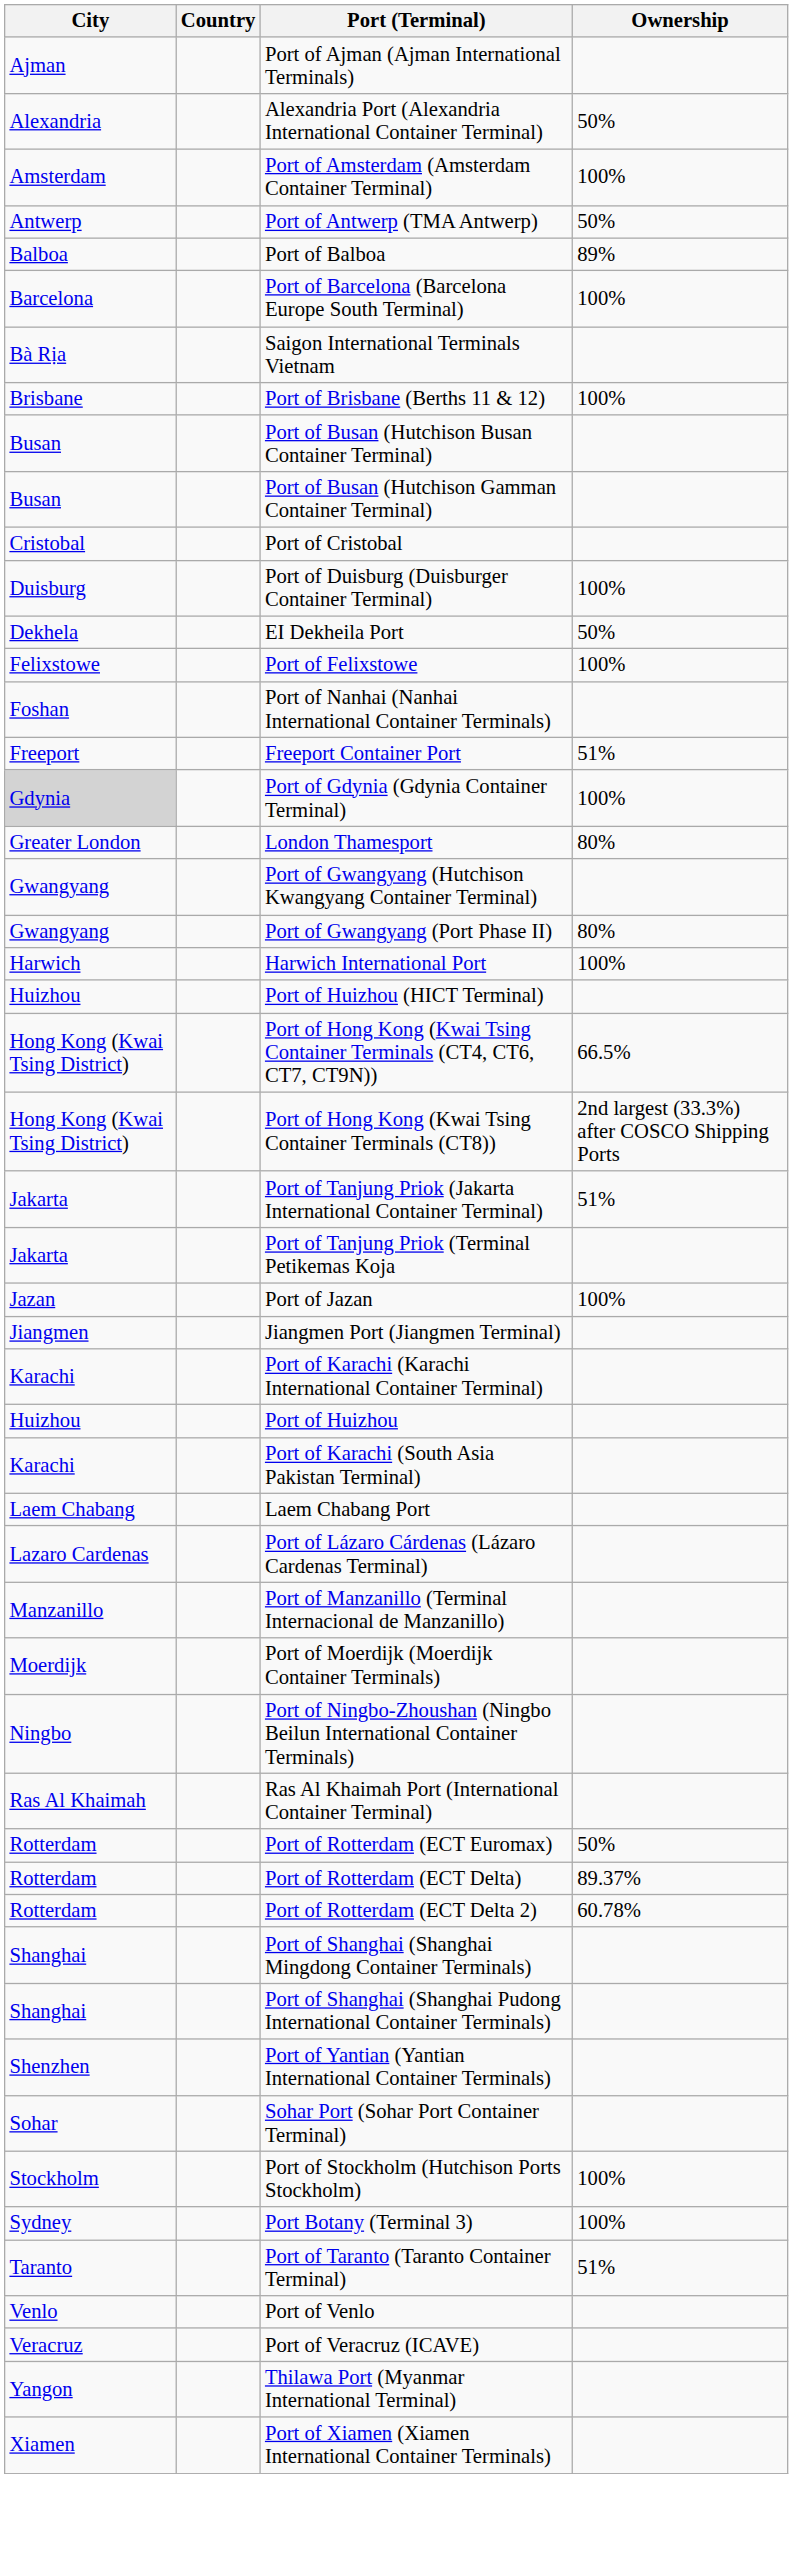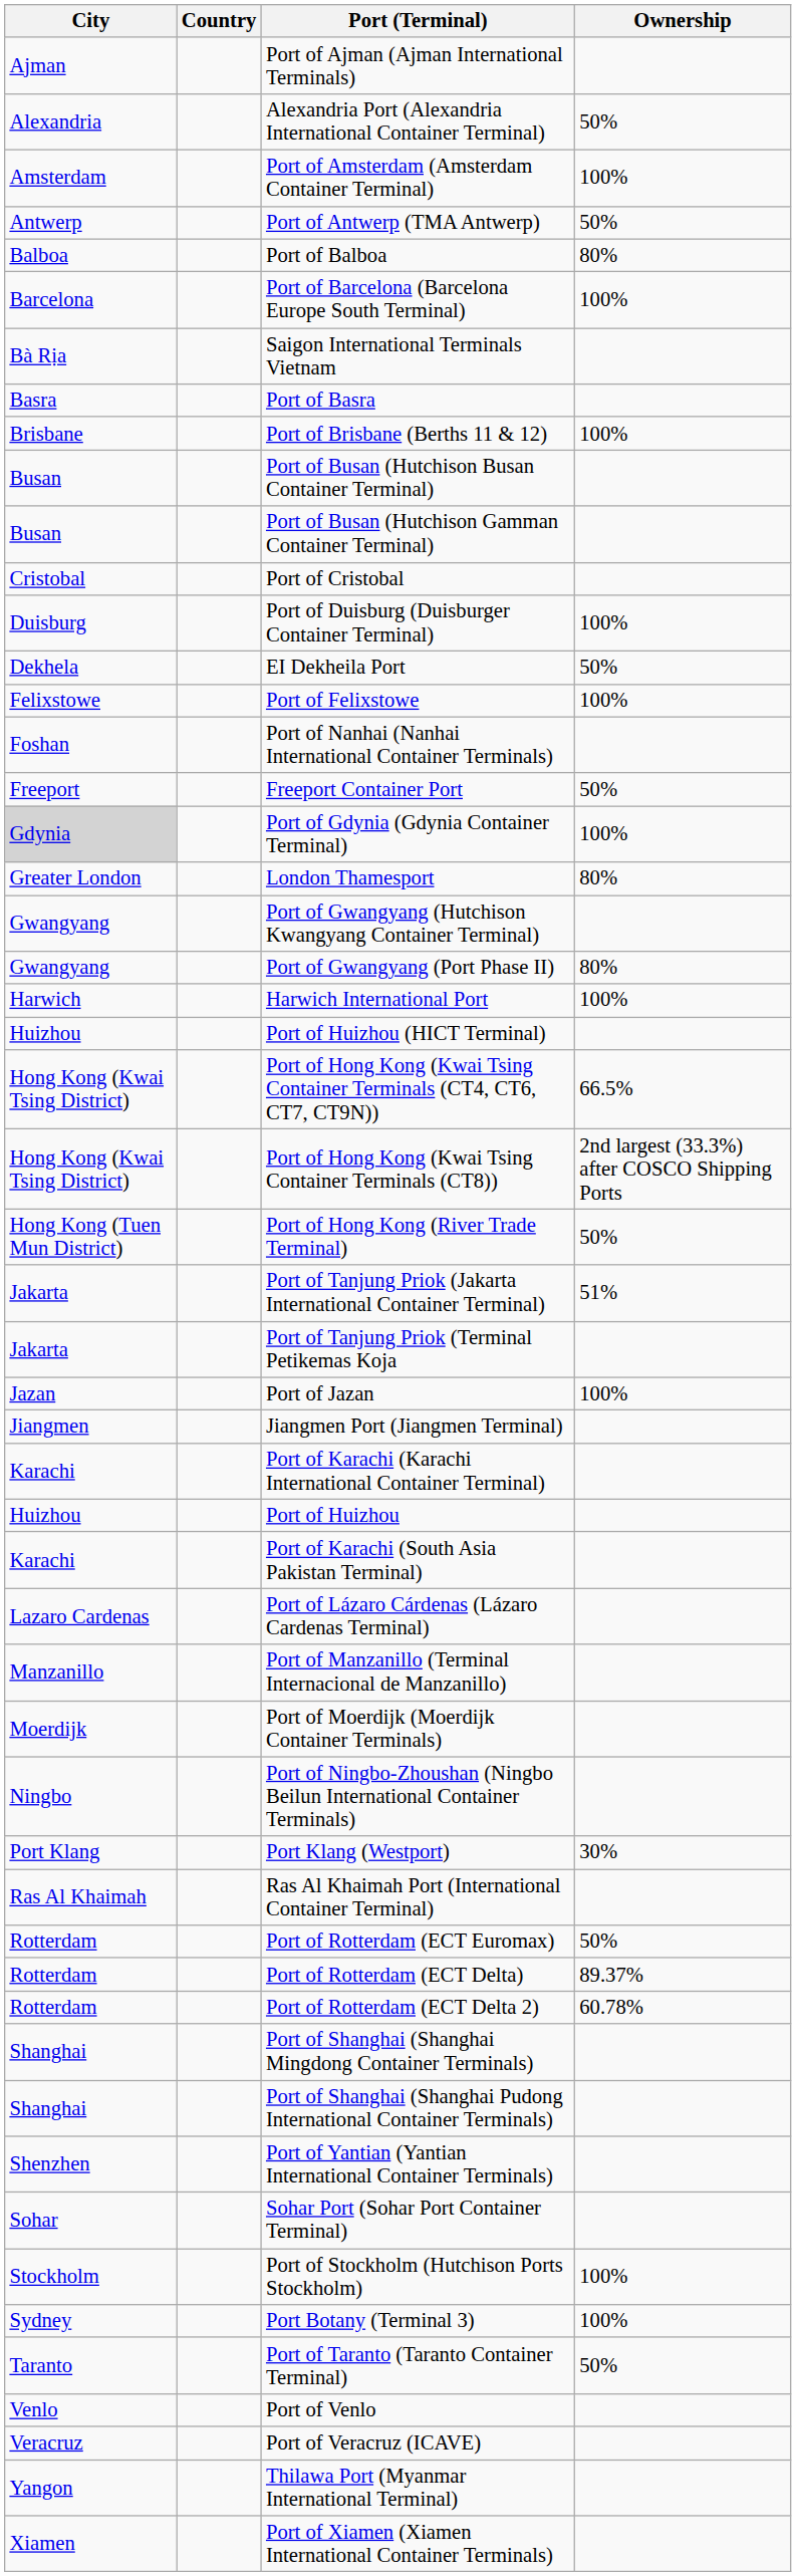 <table class="wikitable sortable">
 <tr>
 <th>City</th>
 <th>Country</th>
 <th>Port (Terminal)</th>
 <th>Ownership</th>
 </tr>
 <tr>
 <td><a href='#'>Ajman</a></td>
 <td></td>
 <td>Port of Ajman (Ajman International Terminals)</td>
 <td></td>
 </tr>
 <tr>
 <td><a href='#'>Alexandria</a></td>
 <td></td>
 <td>Alexandria Port (Alexandria International Container Terminal)</td>
 <td>50%</td>
 </tr>
 <tr>
 <td><a href='#'>Amsterdam</a></td>
 <td></td>
 <td><a href='#'>Port of Amsterdam</a> (Amsterdam Container Terminal)</td>
 <td>100%</td>
 </tr>
 <tr>
 <td><a href='#'>Antwerp</a></td>
 <td></td>
 <td><a href='#'>Port of Antwerp</a> (TMA Antwerp)</td>
 <td>50%</td>
 </tr>
 <tr>
 <td><a href='#'>Balboa</a></td>
 <td></td>
 <td>Port of Balboa</td>
-<td>89%</td>
+<td>80%</td>
 </tr>
 <tr>
 <td><a href='#'>Barcelona</a></td>
 <td></td>
 <td><a href='#'>Port of Barcelona</a> (Barcelona Europe South Terminal)</td>
 <td>100%</td>
 </tr>
 <tr>
 <td><a href='#'>Bà Rịa</a></td>
 <td></td>
 <td>Saigon International Terminals Vietnam</td>
+<td></td>
+</tr>
+<tr>
+<td><a href='#'>Basra</a></td>
+<td></td>
+<td><a href='#'>Port of Basra</a></td>
 <td></td>
 </tr>
 <tr>
 <td><a href='#'>Brisbane</a></td>
 <td></td>
 <td><a href='#'>Port of Brisbane</a> (Berths 11 & 12)</td>
 <td>100%</td>
 </tr>
 <tr>
 <td><a href='#'>Busan</a></td>
 <td></td>
 <td><a href='#'>Port of Busan</a> (Hutchison Busan Container Terminal)</td>
 <td></td>
 </tr>
 <tr>
 <td><a href='#'>Busan</a></td>
 <td></td>
 <td><a href='#'>Port of Busan</a> (Hutchison Gamman Container Terminal)</td>
 <td></td>
 </tr>
 <tr>
 <td><a href='#'>Cristobal</a></td>
 <td></td>
 <td>Port of Cristobal</td>
 <td></td>
 </tr>
 <tr>
 <td><a href='#'>Duisburg</a></td>
 <td></td>
 <td>Port of Duisburg (Duisburger Container Terminal)</td>
 <td>100%</td>
 </tr>
 <tr>
 <td><a href='#'>Dekhela</a></td>
 <td></td>
 <td>EI Dekheila Port</td>
 <td>50%</td>
 </tr>
 <tr>
 <td><a href='#'>Felixstowe</a></td>
 <td></td>
 <td><a href='#'>Port of Felixstowe</a></td>
 <td>100%</td>
 </tr>
 <tr>
 <td><a href='#'>Foshan</a></td>
 <td></td>
 <td>Port of Nanhai (Nanhai International Container Terminals)</td>
 <td></td>
 </tr>
 <tr>
 <td><a href='#'>Freeport</a></td>
 <td></td>
 <td><a href='#'>Freeport Container Port</a></td>
-<td>51%</td>
+<td>50%</td>
 </tr>
 <tr>
 <td style="background: lightgrey;"><a href='#'>Gdynia</a></td>
 <td></td>
 <td><a href='#'>Port of Gdynia</a> (Gdynia Container Terminal)</td>
 <td>100%</td>
 </tr>
 <tr>
 <td><a href='#'>Greater London</a></td>
 <td></td>
 <td><a href='#'>London Thamesport</a></td>
 <td>80%</td>
 </tr>
 <tr>
 <td><a href='#'>Gwangyang</a></td>
 <td></td>
 <td><a href='#'>Port of Gwangyang</a> (Hutchison Kwangyang Container Terminal)</td>
 <td></td>
 </tr>
 <tr>
 <td><a href='#'>Gwangyang</a></td>
 <td></td>
 <td><a href='#'>Port of Gwangyang</a> (Port Phase II)</td>
 <td>80%</td>
 </tr>
 <tr>
 <td><a href='#'>Harwich</a></td>
 <td></td>
 <td><a href='#'>Harwich International Port</a></td>
 <td>100%</td>
 </tr>
 <tr>
 <td><a href='#'>Huizhou</a></td>
 <td></td>
 <td><a href='#'>Port of Huizhou</a> (HICT Terminal)</td>
 <td></td>
 </tr>
 <tr>
 <td><a href='#'>Hong Kong</a> (<a href='#'>Kwai Tsing District</a>)</td>
 <td></td>
 <td><a href='#'>Port of Hong Kong</a> (<a href='#'>Kwai Tsing Container Terminals</a> (CT4, CT6, CT7, CT9N))</td>
 <td>66.5%</td>
 </tr>
 <tr>
 <td><a href='#'>Hong Kong</a> (<a href='#'>Kwai Tsing District</a>)</td>
 <td></td>
 <td><a href='#'>Port of Hong Kong</a> (Kwai Tsing Container Terminals (CT8))</td>
 <td>2nd largest (33.3%) after COSCO Shipping Ports</td>
 </tr>
 <tr>
+<td><a href='#'>Hong Kong</a> (<a href='#'>Tuen Mun District</a>)</td>
+<td></td>
+<td><a href='#'>Port of Hong Kong</a> (<a href='#'>River Trade Terminal</a>)</td>
+<td>50%</td>
+</tr>
+<tr>
 <td><a href='#'>Jakarta</a></td>
 <td></td>
 <td><a href='#'>Port of Tanjung Priok</a> (Jakarta International Container Terminal)</td>
 <td>51%</td>
 </tr>
 <tr>
 <td><a href='#'>Jakarta</a></td>
 <td></td>
 <td><a href='#'>Port of Tanjung Priok</a> (Terminal Petikemas Koja</td>
 <td></td>
 </tr>
 <tr>
 <td><a href='#'>Jazan</a></td>
 <td></td>
 <td>Port of Jazan</td>
 <td>100%</td>
 </tr>
 <tr>
 <td><a href='#'>Jiangmen</a></td>
 <td></td>
 <td>Jiangmen Port (Jiangmen Terminal)</td>
 <td></td>
 </tr>
 <tr>
 <td><a href='#'>Karachi</a></td>
 <td></td>
 <td><a href='#'>Port of Karachi</a> (Karachi International Container Terminal)</td>
 <td></td>
 </tr>
 <tr>
 <td><a href='#'>Huizhou</a></td>
 <td></td>
 <td><a href='#'>Port of Huizhou</a></td>
 <td></td>
 </tr>
 <tr>
 <td><a href='#'>Karachi</a></td>
 <td></td>
 <td><a href='#'>Port of Karachi</a> (South Asia Pakistan Terminal)</td>
 <td></td>
 </tr>
 <tr>
-<td><a href='#'>Laem Chabang</a></td>
-<td></td>
-<td>Laem Chabang Port</td>
-<td></td>
-</tr>
-<tr>
 <td><a href='#'>Lazaro Cardenas</a></td>
 <td></td>
 <td><a href='#'>Port of Lázaro Cárdenas</a> (Lázaro Cardenas Terminal)</td>
 <td></td>
 </tr>
 <tr>
 <td><a href='#'>Manzanillo</a></td>
 <td></td>
 <td><a href='#'>Port of Manzanillo</a> (Terminal Internacional de Manzanillo)</td>
 <td></td>
 </tr>
 <tr>
 <td><a href='#'>Moerdijk</a></td>
 <td></td>
 <td>Port of Moerdijk (Moerdijk Container Terminals)</td>
 <td></td>
 </tr>
 <tr>
 <td><a href='#'>Ningbo</a></td>
 <td></td>
 <td><a href='#'>Port of Ningbo-Zhoushan</a> (Ningbo Beilun International Container Terminals)</td>
 <td></td>
+</tr>
+<tr>
+<td><a href='#'>Port Klang</a></td>
+<td></td>
+<td><a href='#'>Port Klang</a> (<a href='#'>Westport</a>)</td>
+<td>30%</td>
 </tr>
 <tr>
 <td><a href='#'>Ras Al Khaimah</a></td>
 <td></td>
 <td>Ras Al Khaimah Port (International Container Terminal)</td>
 <td></td>
 </tr>
 <tr>
 <td><a href='#'>Rotterdam</a></td>
 <td></td>
 <td><a href='#'>Port of Rotterdam</a> (ECT Euromax)</td>
 <td>50%</td>
 </tr>
 <tr>
 <td><a href='#'>Rotterdam</a></td>
 <td></td>
 <td><a href='#'>Port of Rotterdam</a> (ECT Delta)</td>
 <td>89.37%</td>
 </tr>
 <tr>
 <td><a href='#'>Rotterdam</a></td>
 <td></td>
 <td><a href='#'>Port of Rotterdam</a> (ECT Delta 2)</td>
 <td>60.78%</td>
 </tr>
 <tr>
 <td><a href='#'>Shanghai</a></td>
 <td></td>
 <td><a href='#'>Port of Shanghai</a> (Shanghai Mingdong Container Terminals)</td>
 <td></td>
 </tr>
 <tr>
 <td><a href='#'>Shanghai</a></td>
 <td></td>
 <td><a href='#'>Port of Shanghai</a> (Shanghai Pudong International Container Terminals)</td>
 <td></td>
 </tr>
 <tr>
 <td><a href='#'>Shenzhen</a></td>
 <td></td>
 <td><a href='#'>Port of Yantian</a> (Yantian International Container Terminals)</td>
 <td></td>
 </tr>
 <tr>
 <td><a href='#'>Sohar</a></td>
 <td></td>
 <td><a href='#'>Sohar Port</a> (Sohar Port Container Terminal)</td>
 <td></td>
 </tr>
 <tr>
 <td><a href='#'>Stockholm</a></td>
 <td></td>
 <td>Port of Stockholm (Hutchison Ports Stockholm)</td>
 <td>100%</td>
 </tr>
 <tr>
 <td><a href='#'>Sydney</a></td>
 <td></td>
 <td><a href='#'>Port Botany</a> (Terminal 3)</td>
 <td>100%</td>
 </tr>
 <tr>
 <td><a href='#'>Taranto</a></td>
 <td></td>
 <td><a href='#'>Port of Taranto</a> (Taranto Container Terminal)</td>
-<td>51%</td>
+<td>50%</td>
 </tr>
 <tr>
 <td><a href='#'>Venlo</a></td>
 <td></td>
 <td>Port of Venlo</td>
 <td></td>
 </tr>
 <tr>
 <td><a href='#'>Veracruz</a></td>
 <td></td>
 <td>Port of Veracruz (ICAVE)</td>
 <td></td>
 </tr>
 <tr>
 <td><a href='#'>Yangon</a></td>
 <td></td>
 <td><a href='#'>Thilawa Port</a> (Myanmar International Terminal)</td>
 <td></td>
 </tr>
 <tr>
 <td><a href='#'>Xiamen</a></td>
 <td></td>
 <td><a href='#'>Port of Xiamen</a> (Xiamen International Container Terminals)</td>
 <td></td>
 </tr>
 </table>
